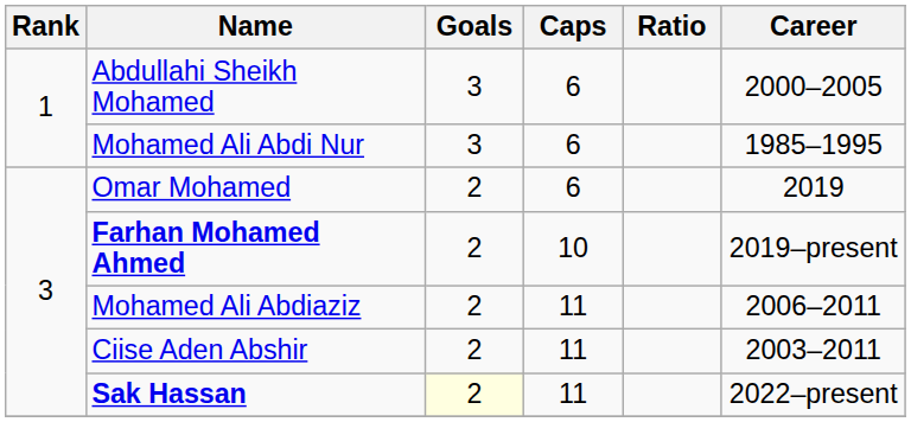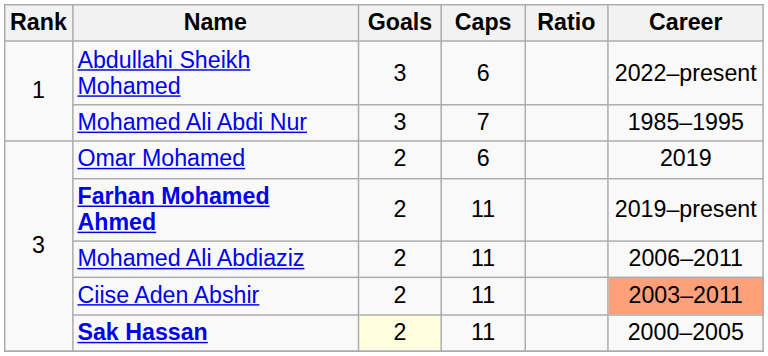 <table class="wikitable sortable" style="text-align: center;">
 <tr>
 <th width=20px>Rank</th>
 <th class="unsortable" width=190px>Name</th>
 <th width=50px>Goals</th>
 <th width=50px>Caps</th>
 <th width=50px>Ratio</th>
 <th class="unsortable" width=100px>Career</th>
 </tr>
 <tr>
 <td rowspan=2>1</td>
 <td align="left"><a href='#'>Abdullahi Sheikh Mohamed</a></td>
 <td>3</td>
 <td>6</td>
 <td></td>
-<td>2000–2005</td>
+<td>2022–present</td>
 </tr>
 <tr>
 <td align="left"><a href='#'>Mohamed Ali Abdi Nur</a></td>
 <td>3</td>
-<td>6</td>
+<td>7</td>
 <td></td>
 <td>1985–1995</td>
 </tr>
 <tr>
 <td rowspan=5>3</td>
 <td align="left"><a href='#'>Omar Mohamed</a></td>
 <td>2</td>
 <td>6</td>
 <td></td>
 <td>2019</td>
 </tr>
 <tr>
 <td align="left"><strong><a href='#'>Farhan Mohamed Ahmed</a></strong></td>
 <td>2</td>
-<td>10</td>
+<td>11</td>
 <td></td>
 <td>2019–present</td>
 </tr>
 <tr>
 <td align="left"><a href='#'>Mohamed Ali Abdiaziz</a></td>
 <td>2</td>
 <td>11</td>
 <td></td>
 <td>2006–2011</td>
 </tr>
 <tr>
 <td align="left"><a href='#'>Ciise Aden Abshir</a></td>
 <td>2</td>
 <td>11</td>
 <td></td>
-<td>2003–2011</td>
+<td style="background: lightsalmon;">2003–2011</td>
 </tr>
 <tr>
 <td align="left"><strong><a href='#'>Sak Hassan</a></strong></td>
 <td style="background: lightyellow;">2</td>
 <td>11</td>
 <td></td>
-<td>2022–present</td>
+<td>2000–2005</td>
 </tr>
 <tr>
 </tr>
 </table>
